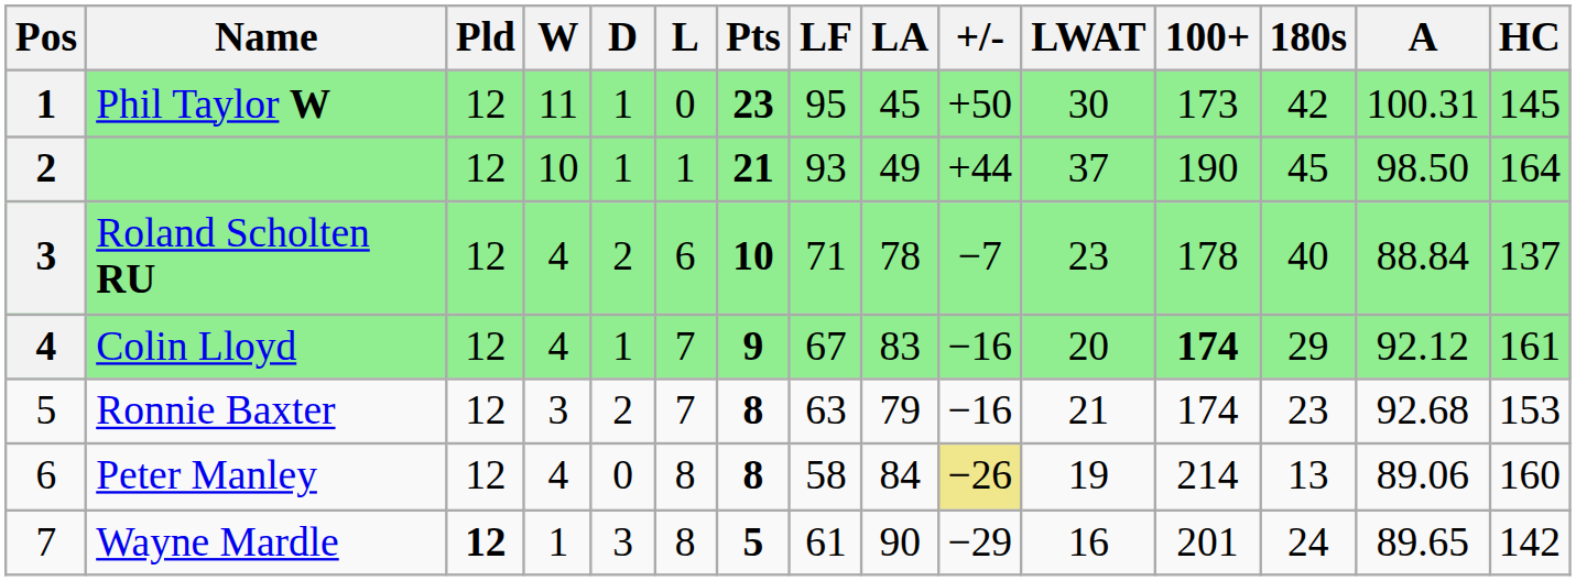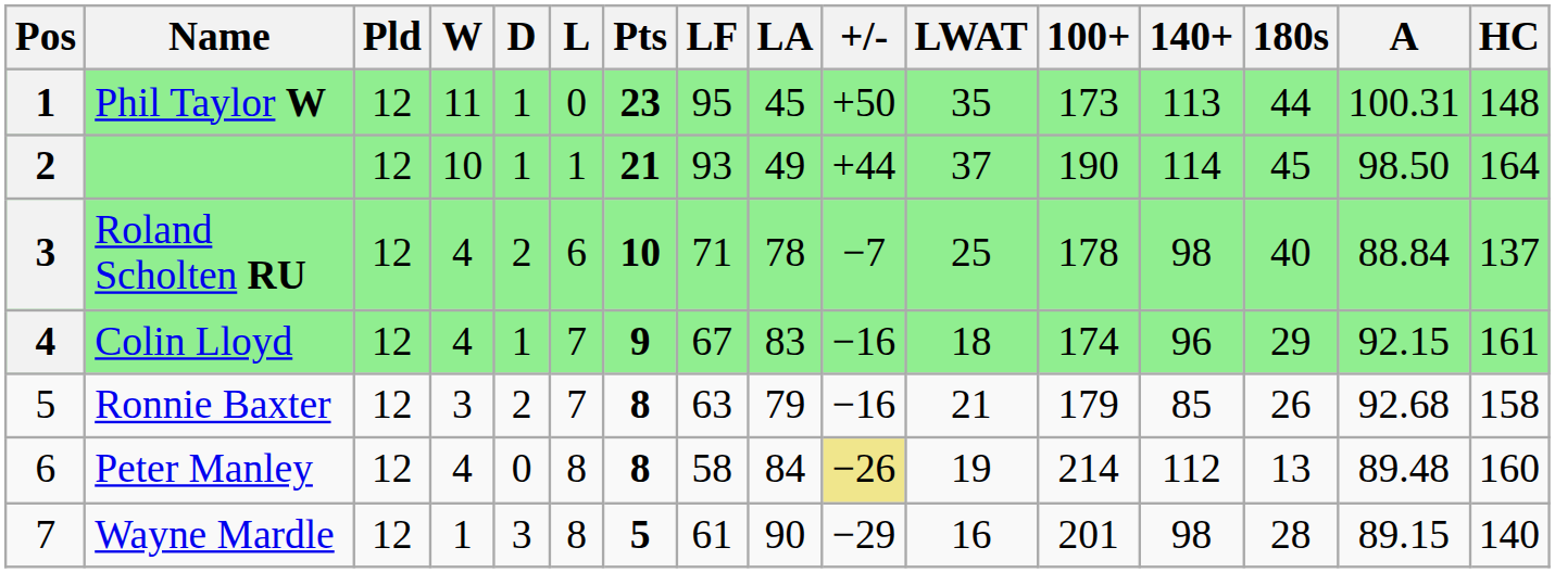 <table class="wikitable" style="text-align:center;">
 <tr>
 <th width=20 abbr="Position">Pos</th>
 <th width=175>Name</th>
 <th width=20 abbr="Played">Pld</th>
 <th width=20 abbr="Won">W</th>
 <th width=20 abbr="Drawn">D</th>
 <th width=20 abbr="Lost">L</th>
 <th width=20 abbr="Points">Pts</th>
 <th width=20 abbr="Legs For">LF</th>
 <th width=20 abbr="Legs Against">LA</th>
 <th width=20 abbr="Leg Difference">+/-</th>
 <th width=20 abbr="Legs Won Against Throw">LWAT</th>
 <th width=20 abbr="Tons">100+</th>
+<th width=20 abbr="Ton Plus">140+</th>
 <th width=20 abbr="Maximums">180s</th>
 <th width=20 abbr="Average">A</th>
 <th width=20 abbr="High Checkout">HC</th>
 </tr>
 <tr align=center bgcolor="lightgreen">
 <th>1</th>
 <td align="left"> <a href='#'>Phil Taylor</a> <strong>W</strong></td>
 <td>12</td>
 <td>11</td>
 <td>1</td>
 <td>0</td>
 <td><strong>23</strong></td>
 <td>95</td>
 <td>45</td>
 <td>+50</td>
-<td>30</td>
+<td>35</td>
 <td>173</td>
-<td>42</td>
+<td>113</td>
+<td>44</td>
 <td>100.31</td>
-<td>145</td>
+<td>148</td>
 </tr>
 <tr align=center bgcolor="lightgreen">
 <th>2</th>
 <td align="left"></td>
 <td>12</td>
 <td>10</td>
 <td>1</td>
 <td>1</td>
 <td><strong>21</strong></td>
 <td>93</td>
 <td>49</td>
 <td>+44</td>
 <td>37</td>
 <td>190</td>
+<td>114</td>
 <td>45</td>
 <td>98.50</td>
 <td>164</td>
 </tr>
 <tr align=center bgcolor="lightgreen">
 <th>3</th>
 <td align="left"> <a href='#'>Roland Scholten</a> <strong>RU</strong></td>
 <td>12</td>
 <td>4</td>
 <td>2</td>
 <td>6</td>
 <td><strong>10</strong></td>
 <td>71</td>
 <td>78</td>
 <td>−7</td>
-<td>23</td>
+<td>25</td>
 <td>178</td>
+<td>98</td>
 <td>40</td>
 <td>88.84</td>
 <td>137</td>
 </tr>
 <tr align=center bgcolor="lightgreen">
 <th>4</th>
 <td align="left"> <a href='#'>Colin Lloyd</a></td>
 <td>12</td>
 <td>4</td>
 <td>1</td>
 <td>7</td>
 <td><strong>9</strong></td>
 <td>67</td>
 <td>83</td>
 <td>−16</td>
-<td>20</td>
-<td><strong>174</strong></td>
+<td>18</td>
+<td>174</td>
+<td>96</td>
 <td>29</td>
-<td>92.12</td>
+<td>92.15</td>
 <td>161</td>
 </tr>
 <tr align=center>
 <td>5</td>
 <td align="left"> <a href='#'>Ronnie Baxter</a></td>
 <td>12</td>
 <td>3</td>
 <td>2</td>
 <td>7</td>
 <td><strong>8</strong></td>
 <td>63</td>
 <td>79</td>
 <td>−16</td>
 <td>21</td>
-<td>174</td>
-<td>23</td>
+<td>179</td>
+<td>85</td>
+<td>26</td>
 <td>92.68</td>
-<td>153</td>
+<td>158</td>
 </tr>
 <tr align=center>
 <td>6</td>
 <td align="left"> <a href='#'>Peter Manley</a></td>
 <td>12</td>
 <td>4</td>
 <td>0</td>
 <td>8</td>
 <td><strong>8</strong></td>
 <td>58</td>
 <td>84</td>
 <td style="background: khaki;">−26</td>
 <td>19</td>
 <td>214</td>
+<td>112</td>
 <td>13</td>
-<td>89.06</td>
+<td>89.48</td>
 <td>160</td>
 </tr>
 <tr align=center>
 <td>7</td>
 <td align="left"> <a href='#'>Wayne Mardle</a></td>
-<td><strong>12</strong></td>
+<td>12</td>
 <td>1</td>
 <td>3</td>
 <td>8</td>
 <td><strong>5</strong></td>
 <td>61</td>
 <td>90</td>
 <td>−29</td>
 <td>16</td>
 <td>201</td>
-<td>24</td>
-<td>89.65</td>
-<td>142</td>
+<td>98</td>
+<td>28</td>
+<td>89.15</td>
+<td>140</td>
 </tr>
 </table>
